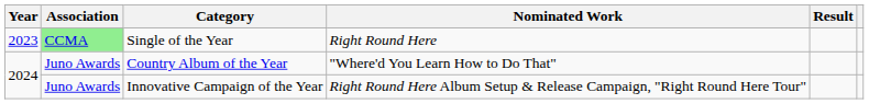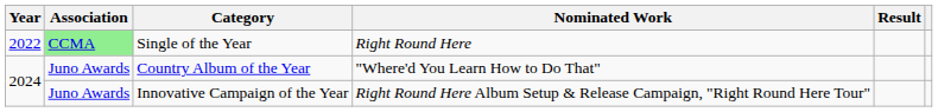 <table class="wikitable">
 <tr>
 <th>Year</th>
 <th>Association</th>
 <th>Category</th>
 <th>Nominated Work</th>
 <th>Result</th>
 <th></th>
 </tr>
 <tr>
-<td><a href='#'>2023</a></td>
+<td><a href='#'>2022</a></td>
 <td style="background: lightgreen;"><a href='#'>CCMA</a></td>
 <td>Single of the Year</td>
 <td><em>Right Round Here</em></td>
 <td></td>
 <td></td>
 </tr>
 <tr>
 <td rowspan="2">2024</td>
 <td><a href='#'>Juno Awards</a></td>
 <td><a href='#'>Country Album of the Year</a></td>
 <td>"Where'd You Learn How to Do That"</td>
 <td></td>
 <td></td>
 </tr>
 <tr>
 <td><a href='#'>Juno Awards</a></td>
 <td>Innovative Campaign of the Year</td>
 <td><em>Right Round Here</em> Album Setup & Release Campaign, "Right Round Here Tour"</td>
 <td></td>
 <td></td>
 </tr>
 </table>
